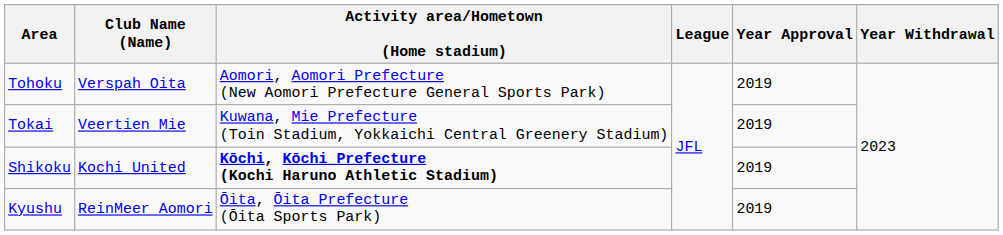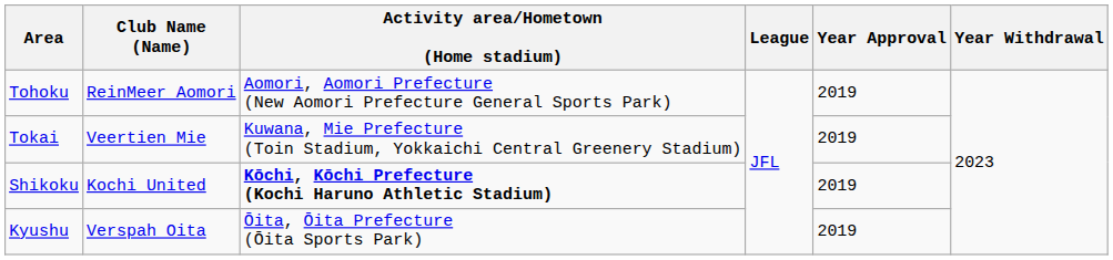 <table class="wikitable sortable">
 <tr>
 <th>Area</th>
 <th>Club Name<br>(Name)</th>
 <th>Activity area/Hometown<br><br>(Home stadium)</th>
 <th>League</th>
 <th>Year Approval</th>
 <th>Year Withdrawal</th>
 </tr>
 <tr>
 <td><a href='#'>Tohoku</a></td>
-<td><a href='#'>Verspah Oita</a></td>
+<td><a href='#'>ReinMeer Aomori</a></td>
 <td><a href='#'>Aomori</a>, <a href='#'>Aomori Prefecture</a><br>(New Aomori Prefecture General Sports Park)</td>
 <td rowspan="4"><a href='#'>JFL</a></td>
 <td>2019</td>
 <td rowspan="4">2023</td>
 </tr>
 <tr>
 <td><a href='#'>Tokai</a></td>
 <td><a href='#'>Veertien Mie</a></td>
 <td><a href='#'>Kuwana</a>, <a href='#'>Mie Prefecture</a><br>(Toin Stadium, Yokkaichi Central Greenery Stadium)</td>
 <td>2019</td>
 </tr>
 <tr>
 <td><a href='#'>Shikoku</a></td>
 <td><a href='#'>Kochi United</a></td>
 <td><strong><a href='#'>Kōchi</a>, <a href='#'>Kōchi Prefecture</a><br>(Kochi Haruno Athletic Stadium)</strong></td>
 <td>2019</td>
 </tr>
 <tr>
 <td><a href='#'>Kyushu</a></td>
-<td><a href='#'>ReinMeer Aomori</a></td>
+<td><a href='#'>Verspah Oita</a></td>
 <td><a href='#'>Ōita</a>, <a href='#'>Ōita Prefecture</a><br>(Ōita Sports Park)</td>
 <td>2019</td>
 </tr>
 </table>
